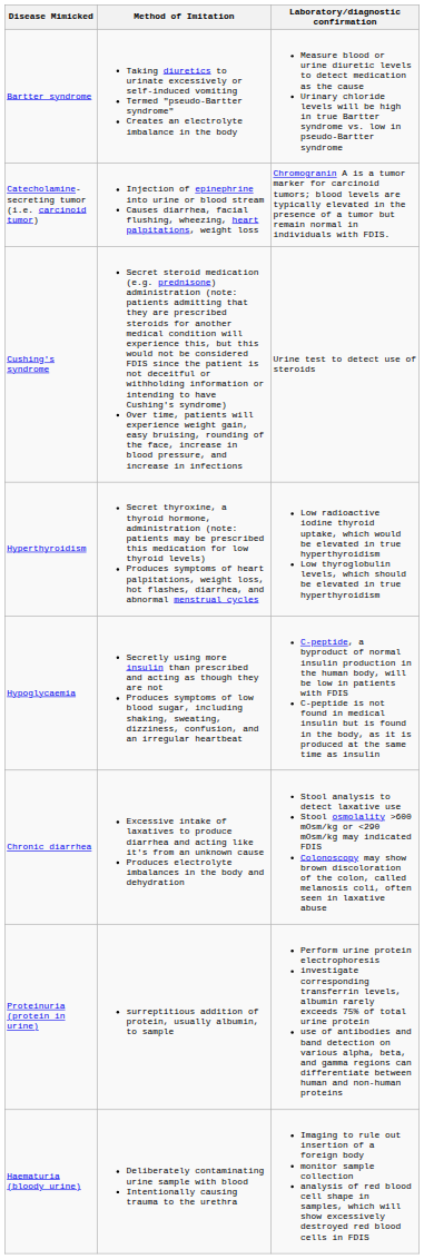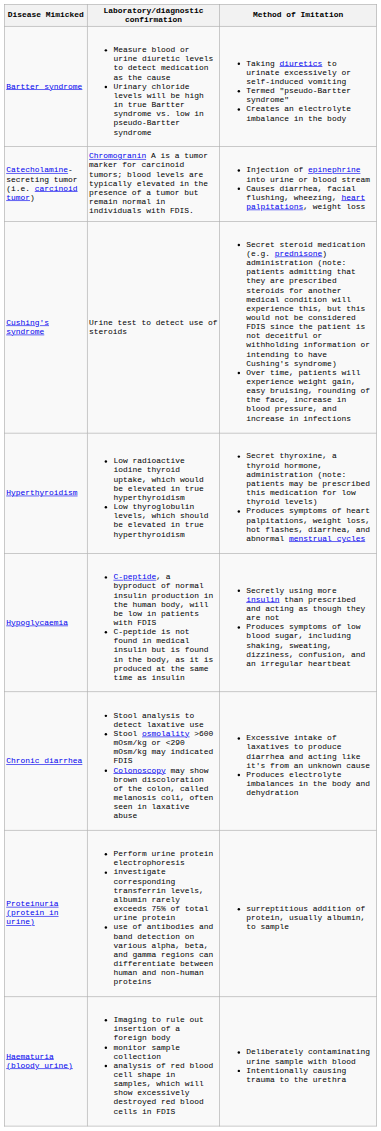 <table class="wikitable">
 <tr>
 <th scope="col">Disease Mimicked</th>
+<th scope="col">Laboratory/diagnostic confirmation</th>
 <th scope="col">Method of Imitation</th>
-<th scope="col">Laboratory/diagnostic confirmation</th>
 </tr>
 <tr>
 <td><a href='#'>Bartter syndrome</a></td>
+<td><br><ul><li>Measure blood or urine diuretic levels to detect medication as the cause</li><li>Urinary chloride levels will be high in true Bartter syndrome vs. low in pseudo-Bartter syndrome</li></ul></td>
 <td><br><ul><li>Taking <a href='#'>diuretics</a> to urinate excessively or self-induced vomiting</li><li>Termed "pseudo-Bartter syndrome"</li><li>Creates an electrolyte imbalance in the body</li></ul></td>
-<td><br><ul><li>Measure blood or urine diuretic levels to detect medication as the cause</li><li>Urinary chloride levels will be high in true Bartter syndrome vs. low in pseudo-Bartter syndrome</li></ul></td>
 </tr>
 <tr>
 <td><a href='#'>Catecholamine</a>-secreting tumor (i.e. <a href='#'>carcinoid tumor</a>)</td>
+<td><a href='#'>Chromogranin</a> A is a tumor marker for carcinoid tumors; blood levels are typically elevated in the presence of a tumor but remain normal in individuals with FDIS.</td>
 <td><br><ul><li>Injection of <a href='#'>epinephrine</a> into urine or blood stream</li><li>Causes diarrhea, facial flushing, wheezing, <a href='#'>heart palpitations</a>, weight loss</li></ul></td>
-<td><a href='#'>Chromogranin</a> A is a tumor marker for carcinoid tumors; blood levels are typically elevated in the presence of a tumor but remain normal in individuals with FDIS.</td>
 </tr>
 <tr>
 <td><a href='#'>Cushing's syndrome</a></td>
+<td>Urine test to detect use of steroids</td>
 <td><br><ul><li>Secret steroid medication (e.g. <a href='#'>prednisone</a>) administration (note: patients admitting that they are prescribed steroids for another medical condition will experience this, but this would not be considered FDIS since the patient is not deceitful or withholding information or intending to have Cushing's syndrome)</li><li>Over time, patients will experience weight gain, easy bruising, rounding of the face, increase in blood pressure, and increase in infections</li></ul></td>
-<td>Urine test to detect use of steroids</td>
 </tr>
 <tr>
 <td><a href='#'>Hyperthyroidism</a></td>
+<td><br><ul><li>Low radioactive iodine thyroid uptake, which would be elevated in true hyperthyroidism</li><li>Low thyroglobulin levels, which should be elevated in true hyperthyroidism</li></ul></td>
 <td><br><ul><li>Secret thyroxine, a thyroid hormone, administration (note: patients may be prescribed this medication for low thyroid levels)</li><li>Produces symptoms of heart palpitations, weight loss, hot flashes, diarrhea, and abnormal <a href='#'>menstrual cycles</a></li></ul></td>
-<td><br><ul><li>Low radioactive iodine thyroid uptake, which would be elevated in true hyperthyroidism</li><li>Low thyroglobulin levels, which should be elevated in true hyperthyroidism</li></ul></td>
 </tr>
 <tr>
 <td><a href='#'>Hypoglycaemia</a></td>
+<td><br><ul><li><a href='#'>C-peptide</a>, a byproduct of normal insulin production in the human body, will be low in patients with FDIS</li><li>C-peptide is not found in medical insulin but is found in the body, as it is produced at the same time as insulin</li></ul></td>
 <td><br><ul><li>Secretly using more <a href='#'>insulin</a> than prescribed and acting as though they are not</li><li>Produces symptoms of low blood sugar, including shaking, sweating, dizziness, confusion, and an irregular heartbeat</li></ul></td>
-<td><br><ul><li><a href='#'>C-peptide</a>, a byproduct of normal insulin production in the human body, will be low in patients with FDIS</li><li>C-peptide is not found in medical insulin but is found in the body, as it is produced at the same time as insulin</li></ul></td>
 </tr>
 <tr>
 <td><a href='#'>Chronic diarrhea</a></td>
+<td><br><ul><li>Stool analysis to detect laxative use</li><li>Stool <a href='#'>osmolality</a> >600 mOsm/kg or <290 mOsm/kg may indicated FDIS</li><li><a href='#'>Colonoscopy</a> may show brown discoloration of the colon, called melanosis coli, often seen in laxative abuse</li></ul></td>
 <td><br><ul><li>Excessive intake of laxatives to produce diarrhea and acting like it's from an unknown cause</li><li>Produces electrolyte imbalances in the body and dehydration</li></ul></td>
-<td><br><ul><li>Stool analysis to detect laxative use</li><li>Stool <a href='#'>osmolality</a> >600 mOsm/kg or <290 mOsm/kg may indicated FDIS</li><li><a href='#'>Colonoscopy</a> may show brown discoloration of the colon, called melanosis coli, often seen in laxative abuse</li></ul></td>
 </tr>
 <tr>
 <td><a href='#'>Proteinuria (protein in urine)</a></td>
+<td><br><ul><li>Perform urine protein electrophoresis</li><li>investigate corresponding transferrin levels, albumin rarely exceeds 75% of total urine protein</li><li>use of antibodies and band detection on various alpha, beta, and gamma regions can differentiate between human and non-human proteins </li></ul></td>
 <td><br><ul><li>surreptitious addition of protein, usually albumin, to sample</li></ul></td>
-<td><br><ul><li>Perform urine protein electrophoresis</li><li>investigate corresponding transferrin levels, albumin rarely exceeds 75% of total urine protein</li><li>use of antibodies and band detection on various alpha, beta, and gamma regions can differentiate between human and non-human proteins </li></ul></td>
 </tr>
 <tr>
 <td><a href='#'>Haematuria (bloody urine)</a></td>
+<td><br><ul><li>Imaging to rule out insertion of a foreign body</li><li>monitor sample collection</li><li>analysis of red blood cell shape in samples, which will show excessively destroyed red blood cells in FDIS</li></ul></td>
 <td><br><ul><li>Deliberately contaminating urine sample with blood</li><li>Intentionally causing trauma to the urethra</li></ul></td>
-<td><br><ul><li>Imaging to rule out insertion of a foreign body</li><li>monitor sample collection</li><li>analysis of red blood cell shape in samples, which will show excessively destroyed red blood cells in FDIS</li></ul></td>
 </tr>
 </table>
